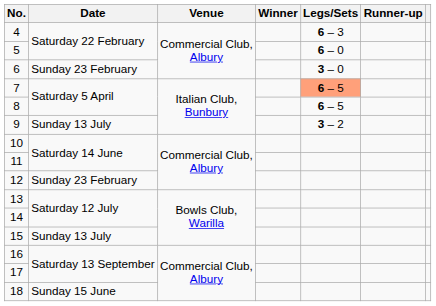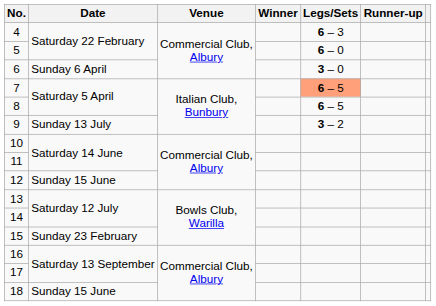 <table class="wikitable">
 <tr>
 <th>No.</th>
 <th>Date</th>
 <th>Venue</th>
 <th>Winner</th>
 <th>Legs/Sets</th>
 <th>Runner-up</th>
 <th></th>
 </tr>
 <tr>
 <td align=center>4</td>
 <td align=left rowspan="2">Saturday 22 February</td>
 <td align="center" rowspan="3">Commercial Club,<br> <a href='#'>Albury</a></td>
 <td align="right"></td>
 <td align="center"><strong>6</strong> – 3</td>
 <td></td>
 <td align="center"></td>
 </tr>
 <tr>
 <td align=center>5</td>
 <td align="right"></td>
 <td align="center"><strong>6</strong> – 0</td>
 <td></td>
 <td align="center"></td>
 </tr>
 <tr>
 <td align=center>6</td>
-<td align=left>Sunday 23 February</td>
+<td align=left>Sunday 6 April</td>
 <td align="right"></td>
 <td align="center"><strong>3</strong> – 0</td>
 <td></td>
 <td align="center"></td>
 </tr>
 <tr>
 <td align=center>7</td>
 <td align=left rowspan="2">Saturday 5 April</td>
 <td align="center" rowspan="3">Italian Club,<br> <a href='#'>Bunbury</a></td>
 <td align="right"></td>
 <td align="center" style="background: lightsalmon;"><strong>6</strong> – 5</td>
 <td></td>
 <td align="center"></td>
 </tr>
 <tr>
 <td align=center>8</td>
 <td align="right"></td>
 <td align="center"><strong>6</strong> – 5</td>
 <td></td>
 <td align="center"></td>
 </tr>
 <tr>
 <td align=center>9</td>
 <td align=left>Sunday 13 July</td>
 <td align="right"></td>
 <td align="center"><strong>3</strong> – 2</td>
 <td></td>
 <td align="center"></td>
 </tr>
 <tr>
 <td align=center>10</td>
 <td align=left rowspan="2">Saturday 14 June</td>
 <td align="center" rowspan="3">Commercial Club,<br> <a href='#'>Albury</a></td>
 <td align="right"></td>
 <td align="center"></td>
 <td></td>
 <td align="center"></td>
 </tr>
 <tr>
 <td align=center>11</td>
 <td align="right"></td>
 <td align="center"></td>
 <td></td>
 <td align="center"></td>
 </tr>
 <tr>
 <td align=center>12</td>
-<td align=left>Sunday 23 February</td>
+<td align=left>Sunday 15 June</td>
 <td align="right"></td>
 <td align="center"></td>
 <td></td>
 <td align="center"></td>
 </tr>
 <tr>
 <td align=center>13</td>
 <td align=left rowspan="2">Saturday 12 July</td>
 <td align="center" rowspan="3">Bowls Club,<br> <a href='#'>Warilla</a></td>
 <td align="right"></td>
 <td align="center"></td>
 <td></td>
 <td align="center"></td>
 </tr>
 <tr>
 <td align=center>14</td>
 <td align="right"></td>
 <td align="center"></td>
 <td></td>
 <td align="center"></td>
 </tr>
 <tr>
 <td align=center>15</td>
-<td align=left>Sunday 13 July</td>
+<td align=left>Sunday 23 February</td>
 <td align="right"></td>
 <td align="center"></td>
 <td></td>
 <td align="center"></td>
 </tr>
 <tr>
 <td align=center>16</td>
 <td align=left rowspan="2">Saturday 13 September</td>
 <td align="center" rowspan="3">Commercial Club,<br> <a href='#'>Albury</a></td>
 <td align="right"></td>
 <td align="center"></td>
 <td></td>
 <td align="center"></td>
 </tr>
 <tr>
 <td align=center>17</td>
 <td align="right"></td>
 <td align="center"></td>
 <td></td>
 <td align="center"></td>
 </tr>
 <tr>
 <td align=center>18</td>
 <td align=left>Sunday 15 June</td>
 <td align="right"></td>
 <td align="center"></td>
 <td></td>
 <td align="center"></td>
 </tr>
 </table>
